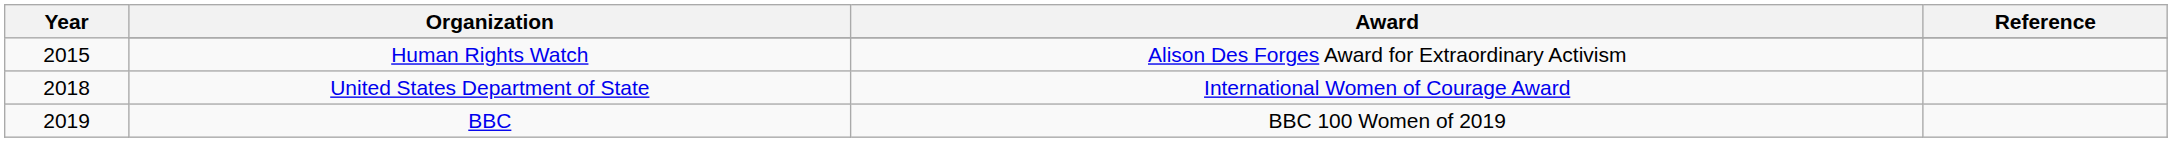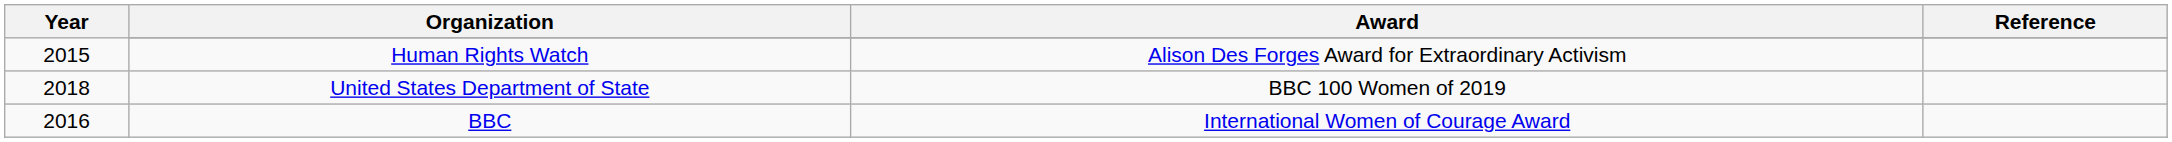 <table class="wikitable"  style="text-align: center; font-size:95%; width:99%;">
 <tr>
 <th>Year</th>
 <th>Organization</th>
 <th>Award</th>
 <th>Reference</th>
 </tr>
 <tr>
 <td rowspan="2">2015</td>
 </tr>
 <tr>
 <td><a href='#'>Human Rights Watch</a></td>
 <td><a href='#'>Alison Des Forges</a> Award for Extraordinary Activism</td>
 <td></td>
 </tr>
 <tr>
 <td>2018</td>
 <td><a href='#'>United States Department of State</a></td>
+<td>BBC 100 Women of 2019</td>
+<td></td>
+</tr>
+<tr>
+<td>2016</td>
+<td><a href='#'>BBC</a></td>
 <td><a href='#'>International Women of Courage Award</a></td>
 <td></td>
 </tr>
-<tr>
-<td>2019</td>
-<td><a href='#'>BBC</a></td>
-<td>BBC 100 Women of 2019</td>
-<td></td>
-</tr>
 </table>
